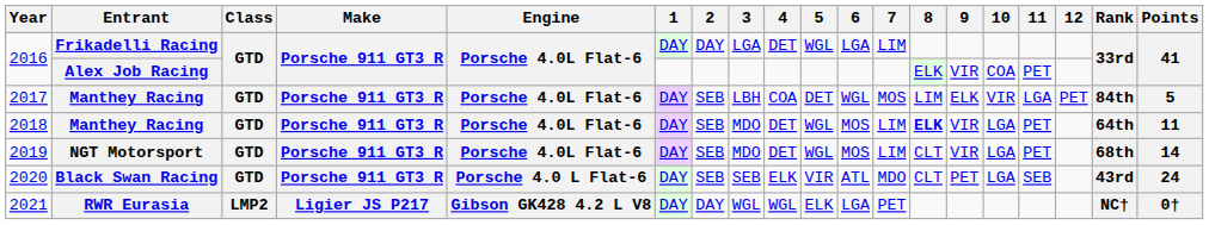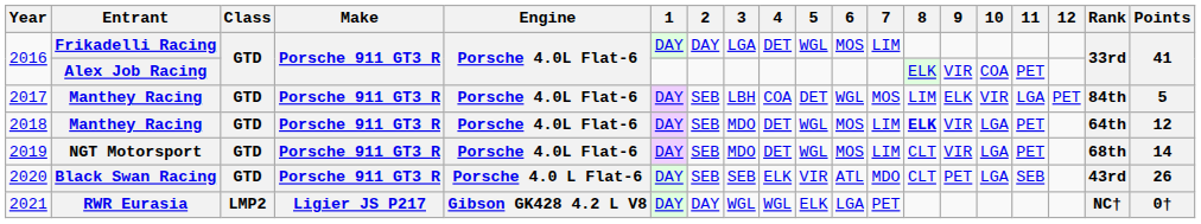 <table class="wikitable" style="text-align:center; font-size:90%">
 <tr>
 <th>Year</th>
 <th>Entrant</th>
 <th>Class</th>
 <th>Make</th>
 <th>Engine</th>
 <th>1</th>
 <th>2</th>
 <th>3</th>
 <th>4</th>
 <th>5</th>
 <th>6</th>
 <th>7</th>
 <th>8</th>
 <th>9</th>
 <th>10</th>
 <th>11</th>
 <th>12</th>
 <th>Rank</th>
 <th>Points</th>
 </tr>
 <tr>
 <td rowspan=2><a href='#'>2016</a></td>
 <th><a href='#'>Frikadelli Racing</a></th>
 <th rowspan=2>GTD</th>
 <th rowspan=2><a href='#'>Porsche 911 GT3 R</a></th>
 <th rowspan=2><a href='#'>Porsche</a> 4.0L Flat-6</th>
 <td style="background:#DFFFDF;"><a href='#'>DAY</a><br></td>
 <td><a href='#'>DAY</a></td>
 <td><a href='#'>LGA</a></td>
 <td><a href='#'>DET</a></td>
 <td><a href='#'>WGL</a></td>
-<td><a href='#'>LGA</a></td>
+<td><a href='#'>MOS</a></td>
 <td><a href='#'>LIM</a></td>
 <td></td>
 <td></td>
 <td></td>
 <td></td>
 <td></td>
 <th rowspan=2>33rd</th>
 <th rowspan=2>41</th>
 </tr>
 <tr>
 <th><a href='#'>Alex Job Racing</a></th>
 <td></td>
 <td></td>
 <td></td>
 <td></td>
 <td></td>
 <td></td>
 <td></td>
 <td style="background:#DFFFDF;"><a href='#'>ELK</a><br></td>
 <td><a href='#'>VIR</a></td>
 <td><a href='#'>COA</a></td>
 <td><a href='#'>PET</a></td>
 </tr>
 <tr>
 <td><a href='#'>2017</a></td>
 <th><a href='#'>Manthey Racing</a></th>
 <th>GTD</th>
 <th><a href='#'>Porsche 911 GT3 R</a></th>
 <th><a href='#'>Porsche</a> 4.0L Flat-6</th>
 <td style="background:#EFCFFF;"><a href='#'>DAY</a><br></td>
 <td><a href='#'>SEB</a></td>
 <td><a href='#'>LBH</a></td>
 <td><a href='#'>COA</a></td>
 <td><a href='#'>DET</a></td>
 <td><a href='#'>WGL</a></td>
 <td><a href='#'>MOS</a></td>
 <td><a href='#'>LIM</a></td>
 <td><a href='#'>ELK</a></td>
 <td><a href='#'>VIR</a></td>
 <td><a href='#'>LGA</a></td>
 <td><a href='#'>PET</a></td>
 <th>84th</th>
 <th>5</th>
 </tr>
 <tr>
 <td><a href='#'>2018</a></td>
 <th><a href='#'>Manthey Racing</a></th>
 <th>GTD</th>
 <th><a href='#'>Porsche 911 GT3 R</a></th>
 <th><a href='#'>Porsche</a> 4.0L Flat-6</th>
 <td style="background:#EFCFFF;"><a href='#'>DAY</a><br></td>
 <td><a href='#'>SEB</a></td>
 <td><a href='#'>MDO</a></td>
 <td><a href='#'>DET</a></td>
 <td><a href='#'>WGL</a></td>
 <td><a href='#'>MOS</a></td>
 <td><a href='#'>LIM</a></td>
 <td><strong><a href='#'>ELK</a></strong></td>
 <td><a href='#'>VIR</a></td>
 <td><a href='#'>LGA</a></td>
 <td><a href='#'>PET</a></td>
 <td></td>
 <th>64th</th>
-<th>11</th>
+<th>12</th>
 </tr>
 <tr>
 <td><a href='#'>2019</a></td>
 <th>NGT Motorsport</th>
 <th>GTD</th>
 <th><a href='#'>Porsche 911 GT3 R</a></th>
 <th><a href='#'>Porsche</a> 4.0L Flat-6</th>
 <td style="background:#EFCFFF;"><a href='#'>DAY</a><br></td>
 <td><a href='#'>SEB</a></td>
 <td><a href='#'>MDO</a></td>
 <td><a href='#'>DET</a></td>
 <td><a href='#'>WGL</a></td>
 <td><a href='#'>MOS</a></td>
 <td><a href='#'>LIM</a></td>
 <td><a href='#'>CLT</a></td>
 <td><a href='#'>VIR</a></td>
 <td><a href='#'>LGA</a></td>
 <td><a href='#'>PET</a></td>
 <td></td>
 <th>68th</th>
 <th>14</th>
 </tr>
 <tr>
 <td><a href='#'>2020</a></td>
 <th><a href='#'>Black Swan Racing</a></th>
 <th>GTD</th>
 <th><a href='#'>Porsche 911 GT3 R</a></th>
 <th><a href='#'>Porsche</a> 4.0 L Flat-6</th>
 <td style="background:#DFFFDF;"><a href='#'>DAY</a><br></td>
 <td><a href='#'>SEB</a></td>
 <td><a href='#'>SEB</a></td>
 <td><a href='#'>ELK</a></td>
 <td><a href='#'>VIR</a></td>
 <td><a href='#'>ATL</a></td>
 <td><a href='#'>MDO</a></td>
 <td><a href='#'>CLT</a></td>
 <td><a href='#'>PET</a></td>
 <td><a href='#'>LGA</a></td>
 <td><a href='#'>SEB</a></td>
 <td></td>
 <th>43rd</th>
-<th>24</th>
+<th>26</th>
 </tr>
 <tr>
 <td><a href='#'>2021</a></td>
 <th><a href='#'>RWR Eurasia</a></th>
 <th>LMP2</th>
 <th><a href='#'>Ligier JS P217</a></th>
 <th><a href='#'>Gibson</a> GK428 4.2 L V8</th>
 <td style="background:#DFFFDF;"><a href='#'>DAY</a><br></td>
 <td><a href='#'>DAY</a></td>
 <td><a href='#'>WGL</a></td>
 <td><a href='#'>WGL</a></td>
 <td><a href='#'>ELK</a></td>
 <td><a href='#'>LGA</a></td>
 <td><a href='#'>PET</a></td>
 <td></td>
 <td></td>
 <td></td>
 <td></td>
 <td></td>
 <th>NC†</th>
 <th>0†</th>
 </tr>
 </table>
